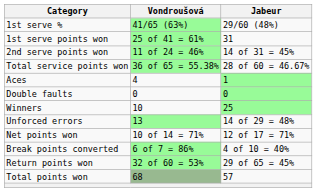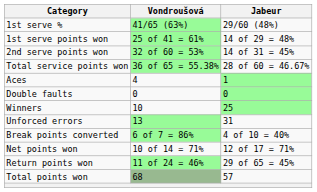 <table class="wikitable">
 <tr>
 <th>Category</th>
 <th> Vondroušová</th>
 <th> Jabeur</th>
 </tr>
 <tr>
 <td>1st serve %</td>
 <td bgcolor=98FB98>41/65 (63%)</td>
 <td>29/60 (48%)</td>
 </tr>
 <tr>
 <td>1st serve points won</td>
 <td bgcolor=98FB98>25 of 41 = 61%</td>
-<td>31</td>
+<td>14 of 29 = 48%</td>
 </tr>
 <tr>
 <td>2nd serve points won</td>
-<td bgcolor=98FB98>11 of 24 = 46%</td>
+<td bgcolor=98FB98>32 of 60 = 53%</td>
 <td>14 of 31 = 45%</td>
 </tr>
 <tr>
 <td>Total service points won</td>
 <td bgcolor=98FB98>36 of 65 = 55.38%</td>
 <td>28 of 60 = 46.67%</td>
 </tr>
 <tr>
 <td>Aces</td>
 <td>4</td>
 <td bgcolor=98FB98>1</td>
 </tr>
 <tr>
 <td>Double faults</td>
 <td>0</td>
 <td bgcolor=98FB98>0</td>
 </tr>
 <tr>
 <td>Winners</td>
 <td>10</td>
 <td bgcolor=98FB98>25</td>
 </tr>
 <tr>
 <td>Unforced errors</td>
 <td bgcolor=98FB98>13</td>
-<td>14 of 29 = 48%</td>
+<td>31</td>
+</tr>
+<tr>
+<td>Break points converted</td>
+<td bgcolor=98FB98>6 of 7 = 86%</td>
+<td>4 of 10 = 40%</td>
 </tr>
 <tr>
 <td>Net points won</td>
 <td>10 of 14 = 71%</td>
 <td>12 of 17 = 71%</td>
 </tr>
 <tr>
-<td>Break points converted</td>
-<td bgcolor=98FB98>6 of 7 = 86%</td>
-<td>4 of 10 = 40%</td>
-</tr>
-<tr>
 <td>Return points won</td>
-<td bgcolor=98FB98>32 of 60 = 53%</td>
+<td bgcolor=98FB98>11 of 24 = 46%</td>
 <td>29 of 65 = 45%</td>
 </tr>
 <tr>
 <td>Total points won</td>
 <td bgcolor=98FB989>68</td>
 <td>57</td>
 </tr>
 <tr>
 <th colspan=3></th>
 </tr>
 </table>
